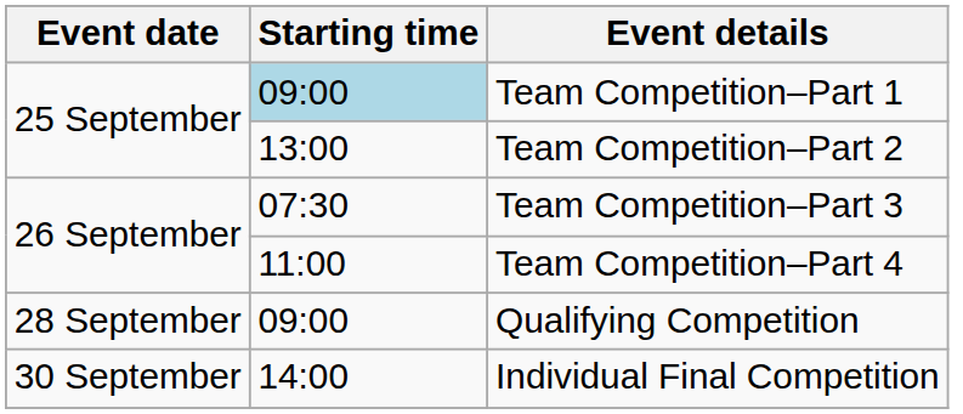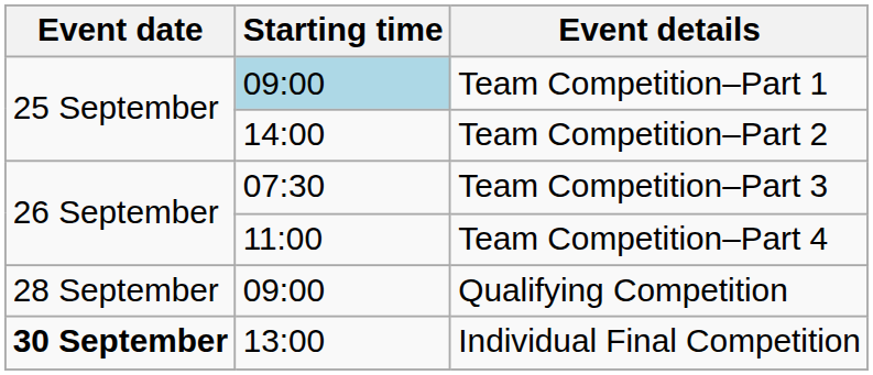 <table class="wikitable">
 <tr>
 <th>Event date</th>
 <th>Starting time</th>
 <th>Event details</th>
 </tr>
 <tr>
 <td rowspan=2>25 September</td>
 <td style="background: lightblue;">09:00</td>
 <td>Team Competition–Part 1</td>
 </tr>
 <tr>
-<td>13:00</td>
+<td>14:00</td>
 <td>Team Competition–Part 2</td>
 </tr>
 <tr>
 <td rowspan=2>26 September</td>
 <td>07:30</td>
 <td>Team Competition–Part 3</td>
 </tr>
 <tr>
 <td>11:00</td>
 <td>Team Competition–Part 4</td>
 </tr>
 <tr>
 <td>28 September</td>
 <td>09:00</td>
 <td>Qualifying Competition</td>
 </tr>
 <tr>
-<td>30 September</td>
-<td>14:00</td>
+<td><strong>30 September</strong></td>
+<td>13:00</td>
 <td>Individual Final Competition</td>
 </tr>
 </table>
